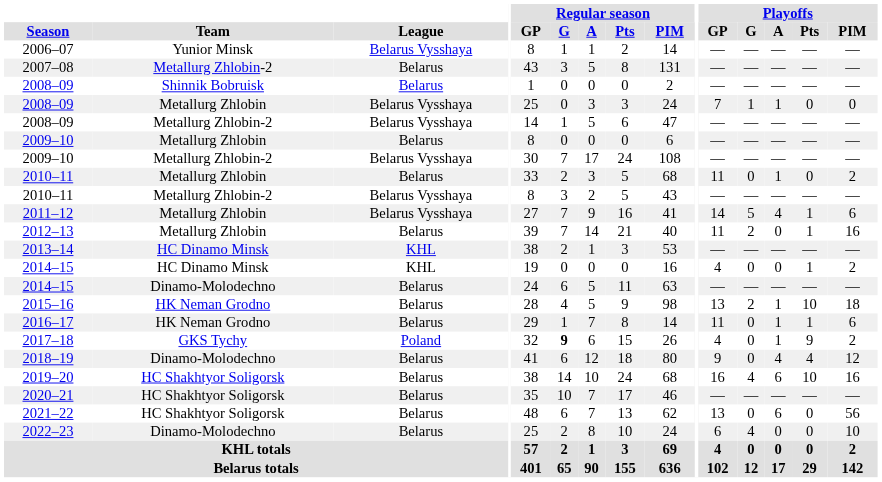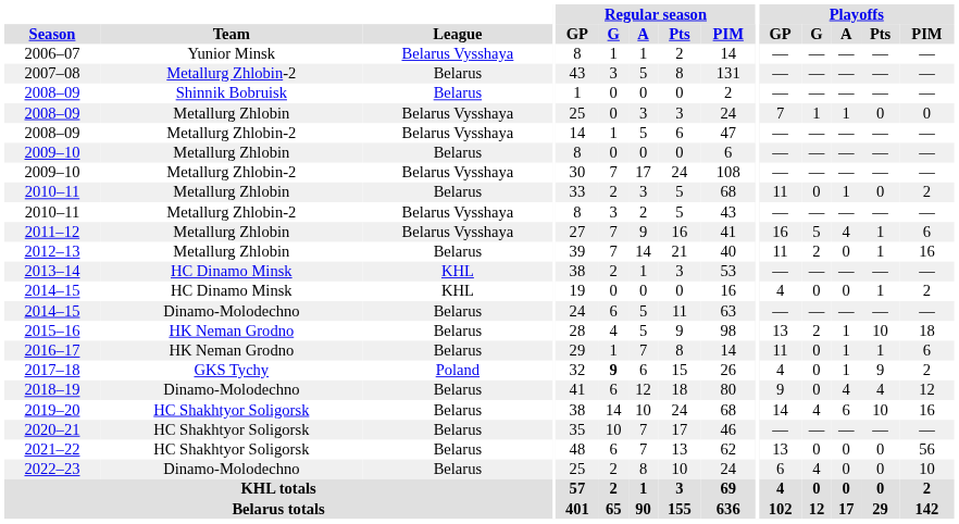 <table border="0" cellpadding="1" cellspacing="0" style="text-align:center; width:60em">
 <tr bgcolor="#e0e0e0">
 <th colspan="3" bgcolor="#ffffff"></th>
 <th rowspan="99" bgcolor="#ffffff"></th>
 <th colspan="5"><a href='#'>Regular season</a></th>
 <th rowspan="99" bgcolor="#ffffff"></th>
 <th colspan="5"><a href='#'>Playoffs</a></th>
 </tr>
 <tr bgcolor="#e0e0e0">
 <th><a href='#'>Season</a></th>
 <th>Team</th>
 <th>League</th>
 <th>GP</th>
 <th><a href='#'>G</a></th>
 <th><a href='#'>A</a></th>
 <th><a href='#'>Pts</a></th>
 <th><a href='#'>PIM</a></th>
 <th>GP</th>
 <th>G</th>
 <th>A</th>
 <th>Pts</th>
 <th>PIM</th>
 </tr>
 <tr>
 <td>2006–07</td>
 <td>Yunior Minsk</td>
 <td><a href='#'>Belarus Vysshaya</a></td>
 <td>8</td>
 <td>1</td>
 <td>1</td>
 <td>2</td>
 <td>14</td>
 <td>—</td>
 <td>—</td>
 <td>—</td>
 <td>—</td>
 <td>—</td>
 </tr>
 <tr bgcolor="#f0f0f0">
 <td>2007–08</td>
 <td><a href='#'>Metallurg Zhlobin</a>-2</td>
 <td>Belarus</td>
 <td>43</td>
 <td>3</td>
 <td>5</td>
 <td>8</td>
 <td>131</td>
 <td>—</td>
 <td>—</td>
 <td>—</td>
 <td>—</td>
 <td>—</td>
 </tr>
 <tr>
 <td><a href='#'>2008–09</a></td>
 <td><a href='#'>Shinnik Bobruisk</a></td>
 <td><a href='#'>Belarus</a></td>
 <td>1</td>
 <td>0</td>
 <td>0</td>
 <td>0</td>
 <td>2</td>
 <td>—</td>
 <td>—</td>
 <td>—</td>
 <td>—</td>
 <td>—</td>
 </tr>
 <tr bgcolor="#f0f0f0">
 <td><a href='#'>2008–09</a></td>
 <td>Metallurg Zhlobin</td>
 <td>Belarus Vysshaya</td>
 <td>25</td>
 <td>0</td>
 <td>3</td>
 <td>3</td>
 <td>24</td>
 <td>7</td>
 <td>1</td>
 <td>1</td>
 <td>0</td>
 <td>0</td>
 </tr>
 <tr>
 <td>2008–09</td>
 <td>Metallurg Zhlobin-2</td>
 <td>Belarus Vysshaya</td>
 <td>14</td>
 <td>1</td>
 <td>5</td>
 <td>6</td>
 <td>47</td>
 <td>—</td>
 <td>—</td>
 <td>—</td>
 <td>—</td>
 <td>—</td>
 </tr>
 <tr bgcolor="#f0f0f0">
 <td><a href='#'>2009–10</a></td>
 <td>Metallurg Zhlobin</td>
 <td>Belarus</td>
 <td>8</td>
 <td>0</td>
 <td>0</td>
 <td>0</td>
 <td>6</td>
 <td>—</td>
 <td>—</td>
 <td>—</td>
 <td>—</td>
 <td>—</td>
 </tr>
 <tr>
 <td>2009–10</td>
 <td>Metallurg Zhlobin-2</td>
 <td>Belarus Vysshaya</td>
 <td>30</td>
 <td>7</td>
 <td>17</td>
 <td>24</td>
 <td>108</td>
 <td>—</td>
 <td>—</td>
 <td>—</td>
 <td>—</td>
 <td>—</td>
 </tr>
 <tr bgcolor="#f0f0f0">
 <td><a href='#'>2010–11</a></td>
 <td>Metallurg Zhlobin</td>
 <td>Belarus</td>
 <td>33</td>
 <td>2</td>
 <td>3</td>
 <td>5</td>
 <td>68</td>
 <td>11</td>
 <td>0</td>
 <td>1</td>
 <td>0</td>
 <td>2</td>
 </tr>
 <tr>
 <td>2010–11</td>
 <td>Metallurg Zhlobin-2</td>
 <td>Belarus Vysshaya</td>
 <td>8</td>
 <td>3</td>
 <td>2</td>
 <td>5</td>
 <td>43</td>
 <td>—</td>
 <td>—</td>
 <td>—</td>
 <td>—</td>
 <td>—</td>
 </tr>
 <tr bgcolor="#f0f0f0">
 <td><a href='#'>2011–12</a></td>
 <td>Metallurg Zhlobin</td>
 <td>Belarus Vysshaya</td>
 <td>27</td>
 <td>7</td>
 <td>9</td>
 <td>16</td>
 <td>41</td>
-<td>14</td>
+<td>16</td>
 <td>5</td>
 <td>4</td>
 <td>1</td>
 <td>6</td>
 </tr>
 <tr>
 <td><a href='#'>2012–13</a></td>
 <td>Metallurg Zhlobin</td>
 <td>Belarus</td>
 <td>39</td>
 <td>7</td>
 <td>14</td>
 <td>21</td>
 <td>40</td>
 <td>11</td>
 <td>2</td>
 <td>0</td>
 <td>1</td>
 <td>16</td>
 </tr>
 <tr bgcolor="#f0f0f0">
 <td><a href='#'>2013–14</a></td>
 <td><a href='#'>HC Dinamo Minsk</a></td>
 <td><a href='#'>KHL</a></td>
 <td>38</td>
 <td>2</td>
 <td>1</td>
 <td>3</td>
 <td>53</td>
 <td>—</td>
 <td>—</td>
 <td>—</td>
 <td>—</td>
 <td>—</td>
 </tr>
 <tr>
 <td><a href='#'>2014–15</a></td>
 <td>HC Dinamo Minsk</td>
 <td>KHL</td>
 <td>19</td>
 <td>0</td>
 <td>0</td>
 <td>0</td>
 <td>16</td>
 <td>4</td>
 <td>0</td>
 <td>0</td>
 <td>1</td>
 <td>2</td>
 </tr>
 <tr bgcolor="#f0f0f0">
 <td><a href='#'>2014–15</a></td>
 <td>Dinamo-Molodechno</td>
 <td>Belarus</td>
 <td>24</td>
 <td>6</td>
 <td>5</td>
 <td>11</td>
 <td>63</td>
 <td>—</td>
 <td>—</td>
 <td>—</td>
 <td>—</td>
 <td>—</td>
 </tr>
 <tr>
 <td><a href='#'>2015–16</a></td>
 <td><a href='#'>HK Neman Grodno</a></td>
 <td>Belarus</td>
 <td>28</td>
 <td>4</td>
 <td>5</td>
 <td>9</td>
 <td>98</td>
 <td>13</td>
 <td>2</td>
 <td>1</td>
 <td>10</td>
 <td>18</td>
 </tr>
 <tr bgcolor="#f0f0f0">
 <td><a href='#'>2016–17</a></td>
 <td>HK Neman Grodno</td>
 <td>Belarus</td>
 <td>29</td>
 <td>1</td>
 <td>7</td>
 <td>8</td>
 <td>14</td>
 <td>11</td>
 <td>0</td>
 <td>1</td>
 <td>1</td>
 <td>6</td>
 </tr>
 <tr>
 <td><a href='#'>2017–18</a></td>
 <td><a href='#'>GKS Tychy</a></td>
 <td><a href='#'>Poland</a></td>
 <td>32</td>
 <td><strong>9</strong></td>
 <td>6</td>
 <td>15</td>
 <td>26</td>
 <td>4</td>
 <td>0</td>
 <td>1</td>
 <td>9</td>
 <td>2</td>
 </tr>
 <tr bgcolor="#f0f0f0">
 <td><a href='#'>2018–19</a></td>
 <td>Dinamo-Molodechno</td>
 <td>Belarus</td>
 <td>41</td>
 <td>6</td>
 <td>12</td>
 <td>18</td>
 <td>80</td>
 <td>9</td>
 <td>0</td>
 <td>4</td>
 <td>4</td>
 <td>12</td>
 </tr>
 <tr>
 <td><a href='#'>2019–20</a></td>
 <td><a href='#'>HC Shakhtyor Soligorsk</a></td>
 <td>Belarus</td>
 <td>38</td>
 <td>14</td>
 <td>10</td>
 <td>24</td>
 <td>68</td>
-<td>16</td>
+<td>14</td>
 <td>4</td>
 <td>6</td>
 <td>10</td>
 <td>16</td>
 </tr>
 <tr bgcolor="#f0f0f0">
 <td><a href='#'>2020–21</a></td>
 <td>HC Shakhtyor Soligorsk</td>
 <td>Belarus</td>
 <td>35</td>
 <td>10</td>
 <td>7</td>
 <td>17</td>
 <td>46</td>
 <td>—</td>
 <td>—</td>
 <td>—</td>
 <td>—</td>
 <td>—</td>
 </tr>
 <tr>
 <td><a href='#'>2021–22</a></td>
 <td>HC Shakhtyor Soligorsk</td>
 <td>Belarus</td>
 <td>48</td>
 <td>6</td>
 <td>7</td>
 <td>13</td>
 <td>62</td>
 <td>13</td>
 <td>0</td>
-<td>6</td>
+<td>0</td>
 <td>0</td>
 <td>56</td>
 </tr>
 <tr bgcolor="#f0f0f0">
 <td><a href='#'>2022–23</a></td>
 <td>Dinamo-Molodechno</td>
 <td>Belarus</td>
 <td>25</td>
 <td>2</td>
 <td>8</td>
 <td>10</td>
 <td>24</td>
 <td>6</td>
 <td>4</td>
 <td>0</td>
 <td>0</td>
 <td>10</td>
 </tr>
 <tr>
 </tr>
 <tr ALIGN="center" bgcolor="#e0e0e0">
 <th colspan="3">KHL totals</th>
 <th ALIGN="center">57</th>
 <th ALIGN="center">2</th>
 <th ALIGN="center">1</th>
 <th ALIGN="center">3</th>
 <th ALIGN="center">69</th>
 <th ALIGN="center">4</th>
 <th ALIGN="center">0</th>
 <th ALIGN="center">0</th>
 <th ALIGN="center">0</th>
 <th ALIGN="center">2</th>
 </tr>
 <tr>
 </tr>
 <tr ALIGN="center" bgcolor="#e0e0e0">
 <th colspan="3">Belarus totals</th>
 <th ALIGN="center">401</th>
 <th ALIGN="center">65</th>
 <th ALIGN="center">90</th>
 <th ALIGN="center">155</th>
 <th ALIGN="center">636</th>
 <th ALIGN="center">102</th>
 <th ALIGN="center">12</th>
 <th ALIGN="center">17</th>
 <th ALIGN="center">29</th>
 <th ALIGN="center">142</th>
 </tr>
 </table>
